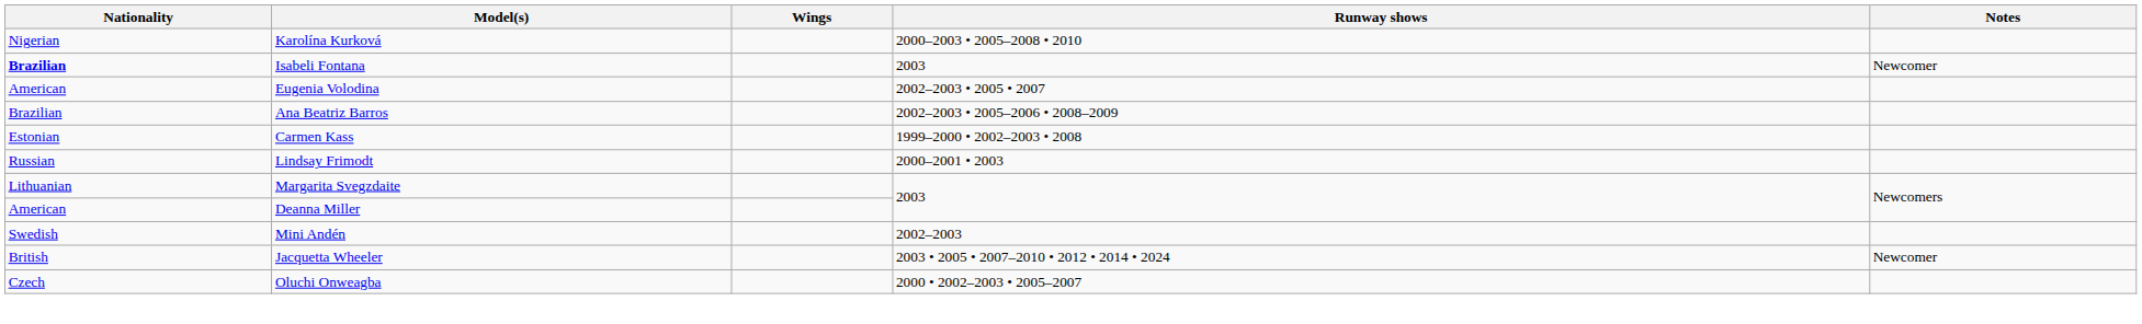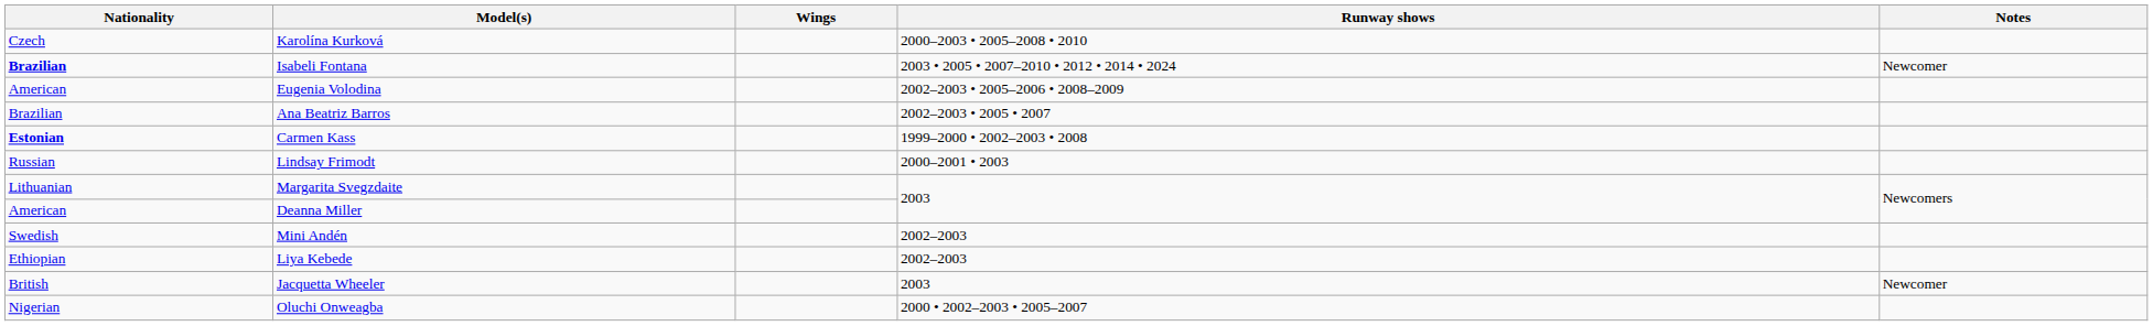 <table class="sortable wikitable"  style="font-size:85%; width:100%;">
 <tr>
 <th>Nationality</th>
 <th>Model(s)</th>
 <th>Wings</th>
 <th>Runway shows</th>
 <th>Notes</th>
 </tr>
 <tr>
-<td> <a href='#'>Nigerian</a></td>
+<td> <a href='#'>Czech</a></td>
 <td><a href='#'>Karolína Kurková</a></td>
 <td></td>
 <td>2000–2003 • 2005–2008 • 2010</td>
 <td></td>
 </tr>
 <tr>
 <td><strong> <a href='#'>Brazilian</a></strong></td>
 <td><a href='#'>Isabeli Fontana</a></td>
 <td></td>
-<td>2003</td>
+<td>2003 • 2005 • 2007–2010 • 2012 • 2014 • 2024</td>
 <td>Newcomer</td>
 </tr>
 <tr>
 <td> <a href='#'>American</a></td>
 <td><a href='#'>Eugenia Volodina</a></td>
 <td></td>
-<td>2002–2003 • 2005 • 2007</td>
+<td>2002–2003 • 2005–2006 • 2008–2009</td>
 <td></td>
 </tr>
 <tr>
 <td> <a href='#'>Brazilian</a></td>
 <td><a href='#'>Ana Beatriz Barros</a></td>
 <td></td>
-<td>2002–2003 • 2005–2006 • 2008–2009</td>
+<td>2002–2003 • 2005 • 2007</td>
 <td></td>
 </tr>
 <tr>
-<td> <a href='#'>Estonian</a></td>
+<td><strong> <a href='#'>Estonian</a></strong></td>
 <td><a href='#'>Carmen Kass</a></td>
 <td></td>
 <td>1999–2000 • 2002–2003 • 2008</td>
 <td></td>
 </tr>
 <tr>
 <td> <a href='#'>Russian</a></td>
 <td><a href='#'>Lindsay Frimodt</a></td>
 <td></td>
 <td>2000–2001 • 2003</td>
 <td></td>
 </tr>
 <tr>
 <td> <a href='#'>Lithuanian</a></td>
 <td><a href='#'>Margarita Svegzdaite</a></td>
 <td></td>
 <td rowspan="2">2003</td>
 <td rowspan="2">Newcomers</td>
 </tr>
 <tr>
 <td> <a href='#'>American</a></td>
 <td><a href='#'>Deanna Miller</a></td>
 <td align="center"></td>
 </tr>
 <tr>
 <td> <a href='#'>Swedish</a></td>
 <td><a href='#'>Mini Andén</a></td>
 <td></td>
 <td>2002–2003</td>
 <td></td>
 </tr>
 <tr>
+<td> <a href='#'>Ethiopian</a></td>
+<td><a href='#'>Liya Kebede</a></td>
+<td></td>
+<td>2002–2003</td>
+<td></td>
+</tr>
+<tr>
 <td> <a href='#'>British</a></td>
 <td><a href='#'>Jacquetta Wheeler</a></td>
 <td></td>
-<td>2003 • 2005 • 2007–2010 • 2012 • 2014 • 2024</td>
+<td>2003</td>
 <td>Newcomer</td>
 </tr>
 <tr>
-<td> <a href='#'>Czech</a></td>
+<td> <a href='#'>Nigerian</a></td>
 <td><a href='#'>Oluchi Onweagba</a></td>
 <td></td>
 <td>2000 • 2002–2003 • 2005–2007</td>
 <td></td>
 </tr>
 </table>
